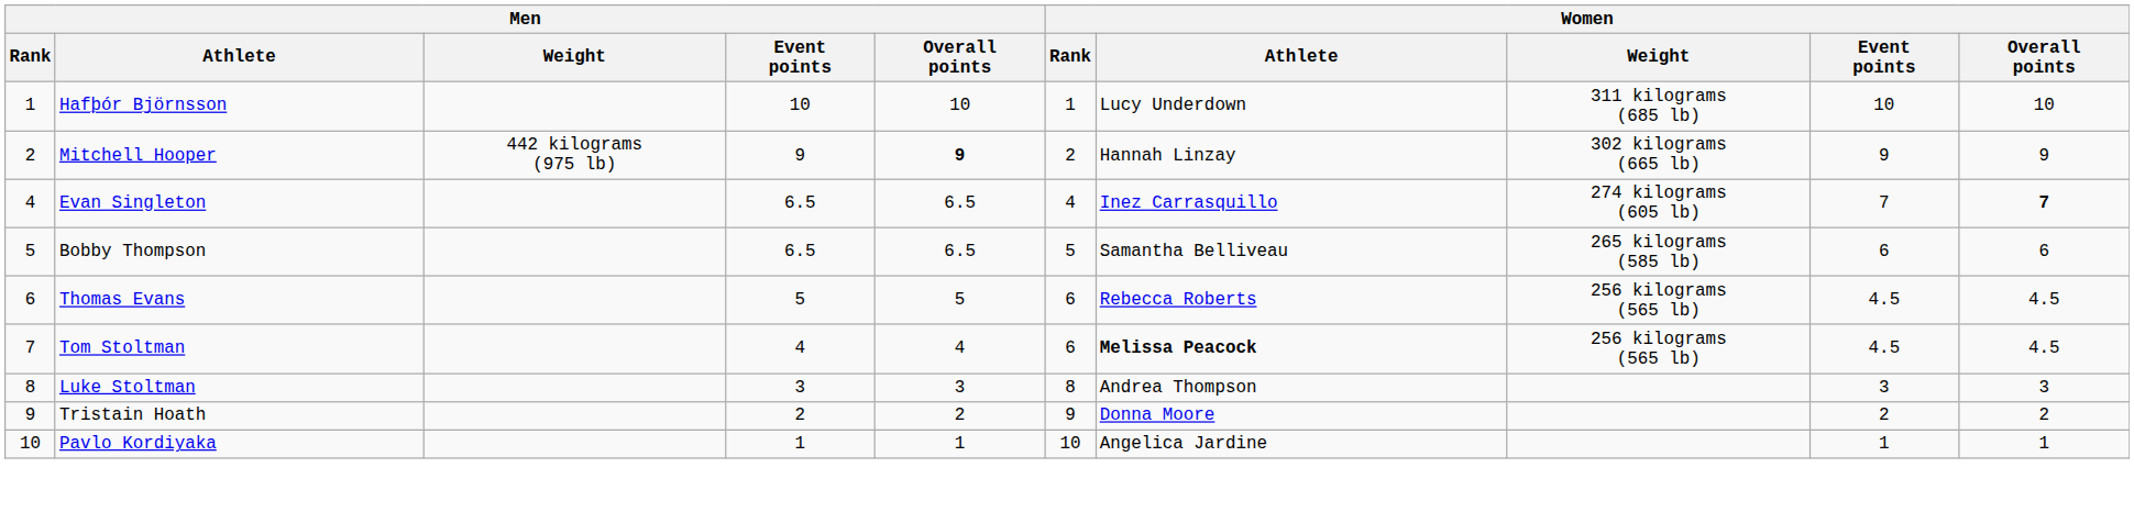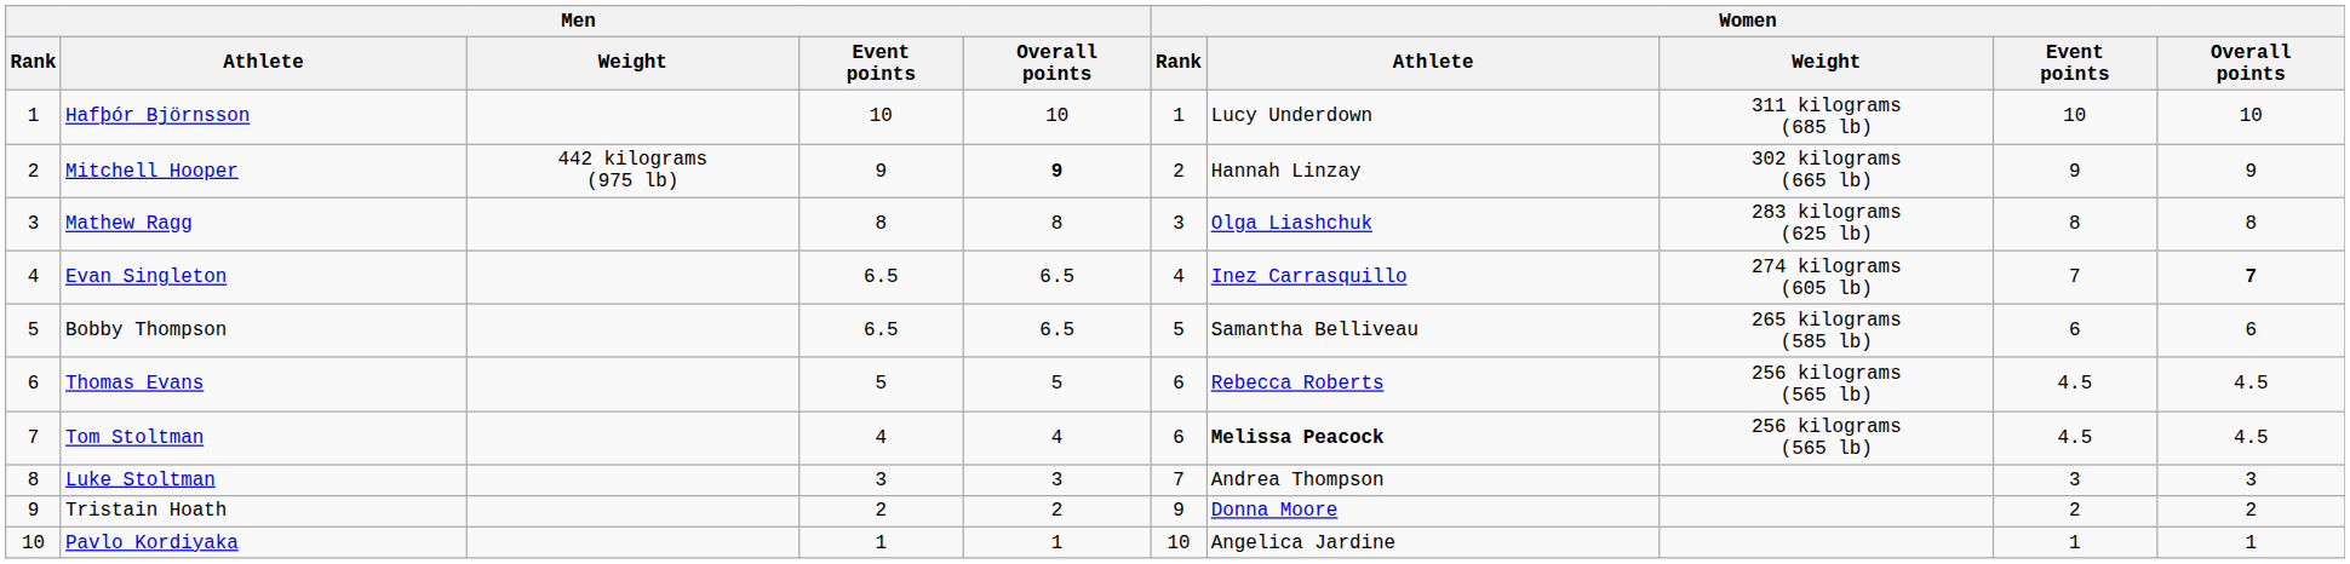 <table class="wikitable sortable" style="text-align:center;width: 100%;">
 <tr>
 <th colspan="5">Men</th>
 <th colspan="5">Women</th>
 </tr>
 <tr>
 <th scope="col" style="width: 10px;">Rank</th>
 <th scope="col">Athlete</th>
 <th scope="col">Weight</th>
 <th scope="col">Event<br> points</th>
 <th scope="col">Overall<br> points</th>
 <th scope="col" style="width: 10px;">Rank</th>
 <th scope="col">Athlete</th>
 <th scope="col">Weight</th>
 <th scope="col">Event<br> points</th>
 <th scope="col">Overall<br> points</th>
 </tr>
 <tr>
 <td>1</td>
 <td align=left> <a href='#'>Hafþór Björnsson</a></td>
 <td></td>
 <td>10</td>
 <td>10</td>
 <td>1</td>
 <td align=left> Lucy Underdown</td>
 <td>311 kilograms<br> (685 lb)</td>
 <td>10</td>
 <td>10</td>
 </tr>
 <tr>
 <td>2</td>
 <td align=left> <a href='#'>Mitchell Hooper</a></td>
 <td>442 kilograms<br> (975 lb)</td>
 <td>9</td>
 <td><strong>9</strong></td>
 <td>2</td>
 <td align=left> Hannah Linzay</td>
 <td>302 kilograms<br> (665 lb)</td>
 <td>9</td>
 <td>9</td>
+</tr>
+<tr>
+<td>3</td>
+<td align=left> <a href='#'>Mathew Ragg</a></td>
+<td></td>
+<td>8</td>
+<td>8</td>
+<td>3</td>
+<td align=left> <a href='#'>Olga Liashchuk</a></td>
+<td>283 kilograms<br> (625 lb)</td>
+<td>8</td>
+<td>8</td>
 </tr>
 <tr>
 <td>4</td>
 <td align=left> <a href='#'>Evan Singleton</a></td>
 <td></td>
 <td>6.5</td>
 <td>6.5</td>
 <td>4</td>
 <td align=left> <a href='#'>Inez Carrasquillo</a></td>
 <td>274 kilograms<br> (605 lb)</td>
 <td>7</td>
 <td><strong>7</strong></td>
 </tr>
 <tr>
 <td>5</td>
 <td align=left> Bobby Thompson</td>
 <td></td>
 <td>6.5</td>
 <td>6.5</td>
 <td>5</td>
 <td align=left> Samantha Belliveau</td>
 <td>265 kilograms<br> (585 lb)</td>
 <td>6</td>
 <td>6</td>
 </tr>
 <tr>
 <td>6</td>
 <td align=left> <a href='#'>Thomas Evans</a></td>
 <td></td>
 <td>5</td>
 <td>5</td>
 <td>6</td>
 <td align=left> <a href='#'>Rebecca Roberts</a></td>
 <td>256 kilograms<br> (565 lb)</td>
 <td>4.5</td>
 <td>4.5</td>
 </tr>
 <tr>
 <td>7</td>
 <td align=left> <a href='#'>Tom Stoltman</a></td>
 <td></td>
 <td>4</td>
 <td>4</td>
 <td>6</td>
 <td align=left><strong> Melissa Peacock</strong></td>
 <td>256 kilograms<br> (565 lb)</td>
 <td>4.5</td>
 <td>4.5</td>
 </tr>
 <tr>
 <td>8</td>
 <td align=left> <a href='#'>Luke Stoltman</a></td>
 <td></td>
 <td>3</td>
 <td>3</td>
-<td>8</td>
+<td>7</td>
 <td align=left> Andrea Thompson</td>
 <td></td>
 <td>3</td>
 <td>3</td>
 </tr>
 <tr>
 <td>9</td>
 <td align=left> Tristain Hoath</td>
 <td></td>
 <td>2</td>
 <td>2</td>
 <td>9</td>
 <td align=left> <a href='#'>Donna Moore</a></td>
 <td></td>
 <td>2</td>
 <td>2</td>
 </tr>
 <tr>
 <td>10</td>
 <td align=left> <a href='#'>Pavlo Kordiyaka</a></td>
 <td></td>
 <td>1</td>
 <td>1</td>
 <td>10</td>
 <td align=left> Angelica Jardine</td>
 <td></td>
 <td>1</td>
 <td>1</td>
 </tr>
 </table>
